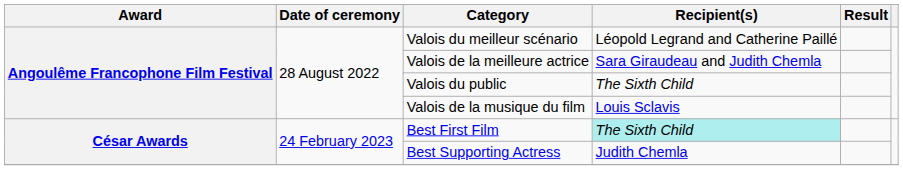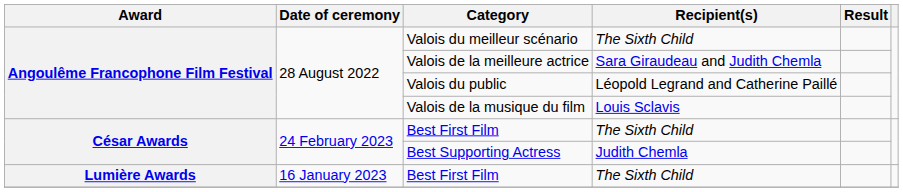 <table class="wikitable sortable plainrowheaders">
 <tr>
 <th scope="col">Award</th>
 <th scope="col">Date of ceremony</th>
 <th scope="col">Category</th>
 <th scope="col">Recipient(s)</th>
 <th scope="col">Result</th>
 <th scope="col" class="unsortable"></th>
 </tr>
 <tr>
 <th rowspan="4" scope="row"><a href='#'>Angoulême Francophone Film Festival</a></th>
 <td rowspan="4">28 August 2022</td>
 <td>Valois du meilleur scénario</td>
-<td>Léopold Legrand and Catherine Paillé</td>
+<td><em>The Sixth Child</em></td>
 <td></td>
 <td rowspan="4" align="center"></td>
 </tr>
 <tr>
 <td>Valois de la meilleure actrice</td>
 <td><a href='#'>Sara Giraudeau</a> and <a href='#'>Judith Chemla</a></td>
 <td></td>
 </tr>
 <tr>
 <td>Valois du public</td>
-<td><em>The Sixth Child</em></td>
+<td>Léopold Legrand and Catherine Paillé</td>
 <td></td>
 </tr>
 <tr>
 <td>Valois de la musique du film</td>
 <td><a href='#'>Louis Sclavis</a></td>
 <td></td>
 </tr>
 <tr>
 <th rowspan="2" scope="row"><a href='#'>César Awards</a></th>
 <td rowspan="2"><a href='#'>24 February 2023</a></td>
 <td><a href='#'>Best First Film</a></td>
-<td style="background: paleturquoise;"><em>The Sixth Child</em></td>
+<td><em>The Sixth Child</em></td>
 <td></td>
 <td rowspan="2" align="center"></td>
 </tr>
 <tr>
 <td><a href='#'>Best Supporting Actress</a></td>
 <td><a href='#'>Judith Chemla</a></td>
 <td></td>
 </tr>
 <tr>
+<th scope="row"><a href='#'>Lumière Awards</a></th>
+<td><a href='#'>16 January 2023</a></td>
+<td><a href='#'>Best First Film</a></td>
+<td><em>The Sixth Child</em></td>
+<td></td>
+<td align="center"></td>
+</tr>
+<tr>
 </tr>
 </table>
